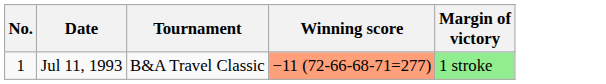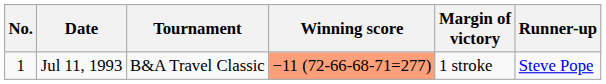 <table class="wikitable" style="font-size:95%;">
 <tr>
 <th>No.</th>
 <th>Date</th>
 <th>Tournament</th>
 <th>Winning score</th>
 <th>Margin of<br>victory</th>
+<th>Runner-up</th>
 </tr>
 <tr>
 <td align=center>1</td>
 <td align=right>Jul 11, 1993</td>
 <td>B&A Travel Classic</td>
 <td style="background: lightsalmon;">−11 (72-66-68-71=277)</td>
-<td style="background: lightgreen;">1 stroke</td>
+<td>1 stroke</td>
+<td> <a href='#'>Steve Pope</a></td>
 </tr>
 </table>
